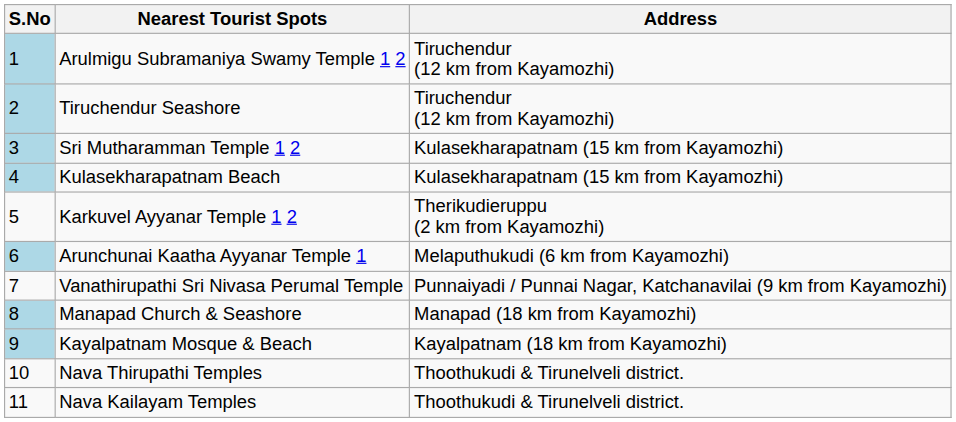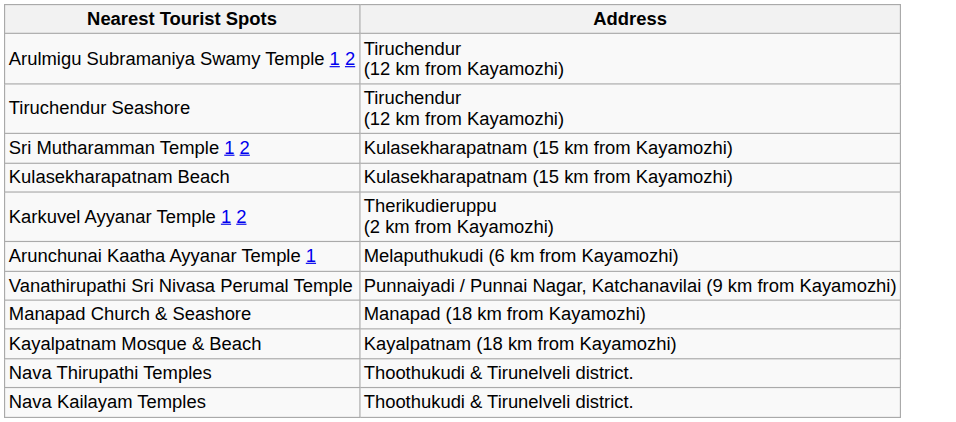 <table class=wikitable>
 <tr>
-<th>S.No</th>
 <th>Nearest Tourist Spots</th>
 <th>Address</th>
 </tr>
 <tr>
-<td style="background: lightblue; color: black;">1</td>
 <td>Arulmigu Subramaniya Swamy Temple <a href='#'>1</a> <a href='#'>2</a></td>
 <td>Tiruchendur<br>(12 km from Kayamozhi)</td>
 </tr>
 <tr>
-<td style="background: lightblue; color: black;">2</td>
 <td>Tiruchendur Seashore</td>
 <td>Tiruchendur<br>(12 km from Kayamozhi)</td>
 </tr>
 <tr>
-<td style="background: lightblue; color: black;">3</td>
 <td>Sri Mutharamman Temple <a href='#'>1</a> <a href='#'>2</a></td>
 <td>Kulasekharapatnam (15 km from Kayamozhi)</td>
 </tr>
 <tr>
-<td style="background: lightblue; color: black;">4</td>
 <td>Kulasekharapatnam Beach</td>
 <td>Kulasekharapatnam (15 km from Kayamozhi)</td>
 </tr>
 <tr>
-<td>5</td>
 <td>Karkuvel Ayyanar Temple <a href='#'>1</a> <a href='#'>2</a></td>
 <td>Therikudieruppu<br>(2 km from Kayamozhi)</td>
 </tr>
 <tr>
-<td style="background: lightblue; color: black;">6</td>
 <td>Arunchunai Kaatha Ayyanar Temple <a href='#'>1</a></td>
 <td>Melaputhukudi   (6 km from Kayamozhi)</td>
 </tr>
 <tr>
-<td>7</td>
 <td>Vanathirupathi Sri Nivasa Perumal Temple</td>
 <td>Punnaiyadi / Punnai Nagar, Katchanavilai (9 km from Kayamozhi)</td>
 </tr>
 <tr>
-<td style="background: lightblue; color: black;">8</td>
 <td>Manapad Church & Seashore</td>
 <td>Manapad           (18 km from Kayamozhi)</td>
 </tr>
 <tr>
-<td style="background: lightblue; color: black;">9</td>
 <td>Kayalpatnam Mosque & Beach</td>
 <td>Kayalpatnam    (18 km from Kayamozhi)</td>
 </tr>
 <tr>
-<td>10</td>
 <td>Nava Thirupathi Temples</td>
 <td>Thoothukudi & Tirunelveli district.</td>
 </tr>
 <tr>
-<td>11</td>
 <td>Nava Kailayam Temples</td>
 <td>Thoothukudi & Tirunelveli district.</td>
 </tr>
 </table>
